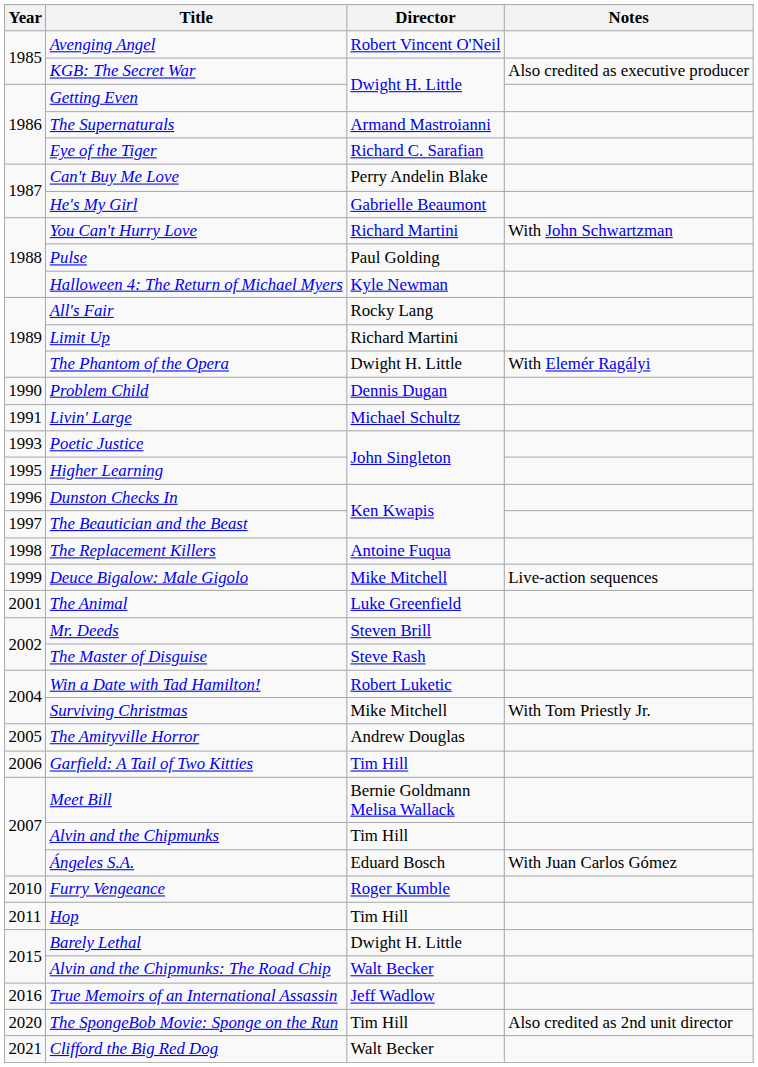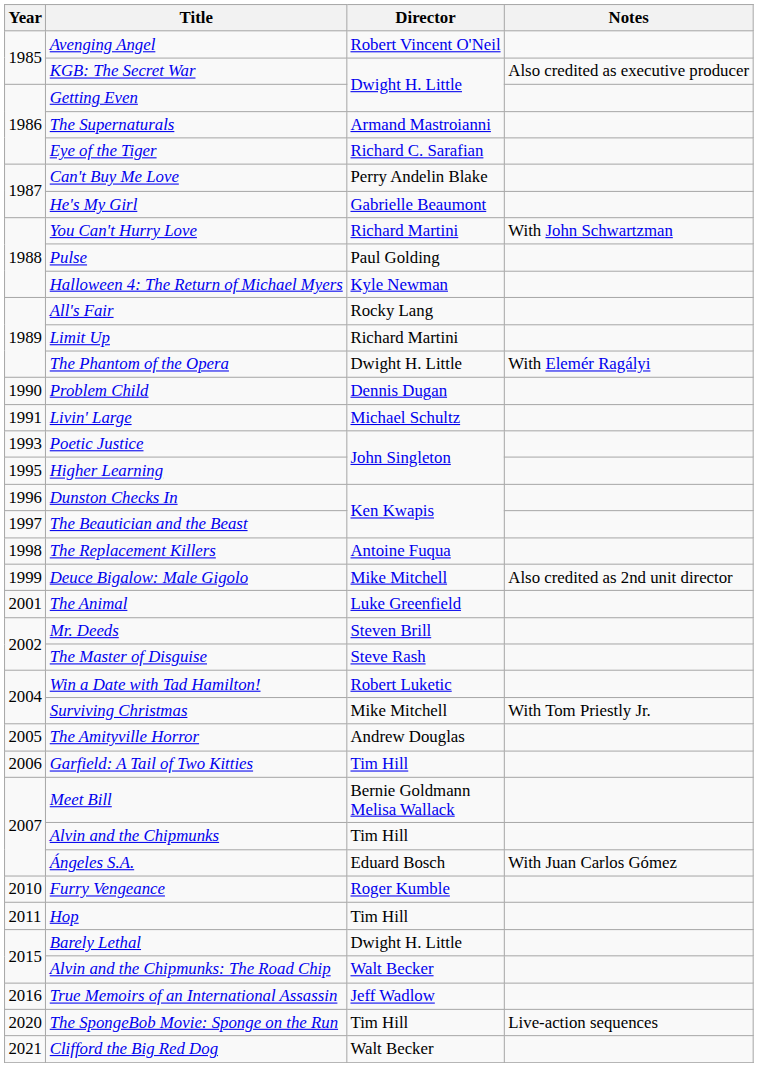 <table class="wikitable">
 <tr>
 <th>Year</th>
 <th>Title</th>
 <th>Director</th>
 <th>Notes</th>
 </tr>
 <tr>
 <td rowspan=2>1985</td>
 <td><em><a href='#'>Avenging Angel</a></em></td>
 <td><a href='#'>Robert Vincent O'Neil</a></td>
 <td></td>
 </tr>
 <tr>
 <td><em><a href='#'>KGB: The Secret War</a></em></td>
 <td rowspan=2><a href='#'>Dwight H. Little</a></td>
 <td>Also credited as executive producer</td>
 </tr>
 <tr>
 <td rowspan=3>1986</td>
 <td><em><a href='#'>Getting Even</a></em></td>
 <td></td>
 </tr>
 <tr>
 <td><em><a href='#'>The Supernaturals</a></em></td>
 <td><a href='#'>Armand Mastroianni</a></td>
 <td></td>
 </tr>
 <tr>
 <td><em><a href='#'>Eye of the Tiger</a></em></td>
 <td><a href='#'>Richard C. Sarafian</a></td>
 <td></td>
 </tr>
 <tr>
 <td rowspan=2>1987</td>
 <td><em><a href='#'>Can't Buy Me Love</a></em></td>
 <td>Perry Andelin Blake</td>
 <td></td>
 </tr>
 <tr>
 <td><em><a href='#'>He's My Girl</a></em></td>
 <td><a href='#'>Gabrielle Beaumont</a></td>
 <td></td>
 </tr>
 <tr>
 <td rowspan=3>1988</td>
 <td><em><a href='#'>You Can't Hurry Love</a></em></td>
 <td><a href='#'>Richard Martini</a></td>
 <td>With <a href='#'>John Schwartzman</a></td>
 </tr>
 <tr>
 <td><em><a href='#'>Pulse</a></em></td>
 <td>Paul Golding</td>
 <td></td>
 </tr>
 <tr>
 <td><em><a href='#'>Halloween 4: The Return of Michael Myers</a></em></td>
 <td><a href='#'>Kyle Newman</a></td>
 <td></td>
 </tr>
 <tr>
 <td rowspan=3>1989</td>
 <td><em><a href='#'>All's Fair</a></em></td>
 <td>Rocky Lang</td>
 <td></td>
 </tr>
 <tr>
 <td><em><a href='#'>Limit Up</a></em></td>
 <td>Richard Martini</td>
 <td></td>
 </tr>
 <tr>
 <td><em><a href='#'>The Phantom of the Opera</a></em></td>
 <td>Dwight H. Little</td>
 <td>With <a href='#'>Elemér Ragályi</a></td>
 </tr>
 <tr>
 <td>1990</td>
 <td><em><a href='#'>Problem Child</a></em></td>
 <td><a href='#'>Dennis Dugan</a></td>
 <td></td>
 </tr>
 <tr>
 <td>1991</td>
 <td><em><a href='#'>Livin' Large</a></em></td>
 <td><a href='#'>Michael Schultz</a></td>
 <td></td>
 </tr>
 <tr>
 <td>1993</td>
 <td><em><a href='#'>Poetic Justice</a></em></td>
 <td rowspan=2><a href='#'>John Singleton</a></td>
 <td></td>
 </tr>
 <tr>
 <td>1995</td>
 <td><em><a href='#'>Higher Learning</a></em></td>
 <td></td>
 </tr>
 <tr>
 <td>1996</td>
 <td><em><a href='#'>Dunston Checks In</a></em></td>
 <td rowspan=2><a href='#'>Ken Kwapis</a></td>
 <td></td>
 </tr>
 <tr>
 <td>1997</td>
 <td><em><a href='#'>The Beautician and the Beast</a></em></td>
 <td></td>
 </tr>
 <tr>
 <td>1998</td>
 <td><em><a href='#'>The Replacement Killers</a></em></td>
 <td><a href='#'>Antoine Fuqua</a></td>
 <td></td>
 </tr>
 <tr>
 <td>1999</td>
 <td><em><a href='#'>Deuce Bigalow: Male Gigolo</a></em></td>
 <td><a href='#'>Mike Mitchell</a></td>
-<td>Live-action sequences</td>
+<td>Also credited as 2nd unit director</td>
 </tr>
 <tr>
 <td>2001</td>
 <td><em><a href='#'>The Animal</a></em></td>
 <td><a href='#'>Luke Greenfield</a></td>
 <td></td>
 </tr>
 <tr>
 <td rowspan=2>2002</td>
 <td><em><a href='#'>Mr. Deeds</a></em></td>
 <td><a href='#'>Steven Brill</a></td>
 <td></td>
 </tr>
 <tr>
 <td><em><a href='#'>The Master of Disguise</a></em></td>
 <td><a href='#'>Steve Rash</a></td>
 <td></td>
 </tr>
 <tr>
 <td rowspan=2>2004</td>
 <td><em><a href='#'>Win a Date with Tad Hamilton!</a></em></td>
 <td><a href='#'>Robert Luketic</a></td>
 <td></td>
 </tr>
 <tr>
 <td><em><a href='#'>Surviving Christmas</a></em></td>
 <td>Mike Mitchell</td>
 <td>With Tom Priestly Jr.</td>
 </tr>
 <tr>
 <td>2005</td>
 <td><em><a href='#'>The Amityville Horror</a></em></td>
 <td>Andrew Douglas</td>
 <td></td>
 </tr>
 <tr>
 <td>2006</td>
 <td><em><a href='#'>Garfield: A Tail of Two Kitties</a></em></td>
 <td><a href='#'>Tim Hill</a></td>
 <td></td>
 </tr>
 <tr>
 <td rowspan=3>2007</td>
 <td><em><a href='#'>Meet Bill</a></em></td>
 <td>Bernie Goldmann<br><a href='#'>Melisa Wallack</a></td>
 <td></td>
 </tr>
 <tr>
 <td><em><a href='#'>Alvin and the Chipmunks</a></em></td>
 <td>Tim Hill</td>
 <td></td>
 </tr>
 <tr>
 <td><em><a href='#'>Ángeles S.A.</a></em></td>
 <td>Eduard Bosch</td>
 <td>With Juan Carlos Gómez</td>
 </tr>
 <tr>
 <td>2010</td>
 <td><em><a href='#'>Furry Vengeance</a></em></td>
 <td><a href='#'>Roger Kumble</a></td>
 <td></td>
 </tr>
 <tr>
 <td>2011</td>
 <td><em><a href='#'>Hop</a></em></td>
 <td>Tim Hill</td>
 <td></td>
 </tr>
 <tr>
 <td rowspan=2>2015</td>
 <td><em><a href='#'>Barely Lethal</a></em></td>
 <td>Dwight H. Little</td>
 <td></td>
 </tr>
 <tr>
 <td><em><a href='#'>Alvin and the Chipmunks: The Road Chip</a></em></td>
 <td><a href='#'>Walt Becker</a></td>
 <td></td>
 </tr>
 <tr>
 <td>2016</td>
 <td><em><a href='#'>True Memoirs of an International Assassin</a></em></td>
 <td><a href='#'>Jeff Wadlow</a></td>
 <td></td>
 </tr>
 <tr>
 <td>2020</td>
 <td><em><a href='#'>The SpongeBob Movie: Sponge on the Run</a></em></td>
 <td>Tim Hill</td>
-<td>Also credited as 2nd unit director</td>
+<td>Live-action sequences</td>
 </tr>
 <tr>
 <td>2021</td>
 <td><em><a href='#'>Clifford the Big Red Dog</a></em></td>
 <td>Walt Becker</td>
 <td></td>
 </tr>
 <tr>
 </tr>
 </table>
